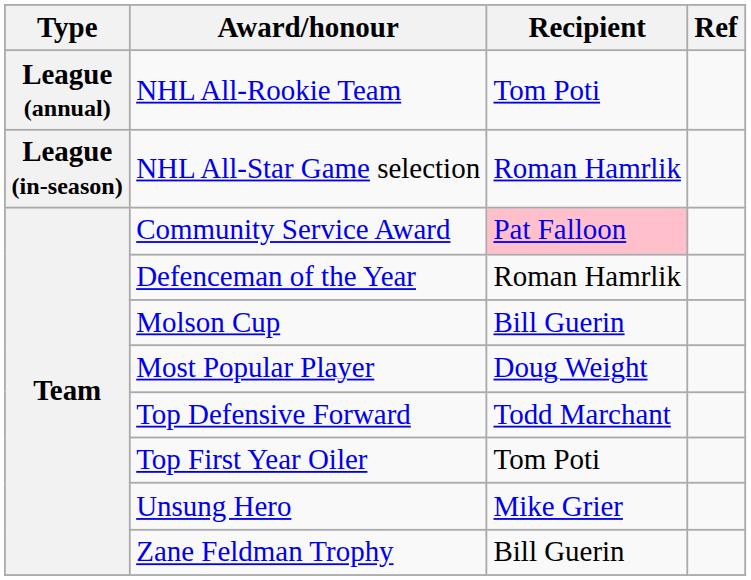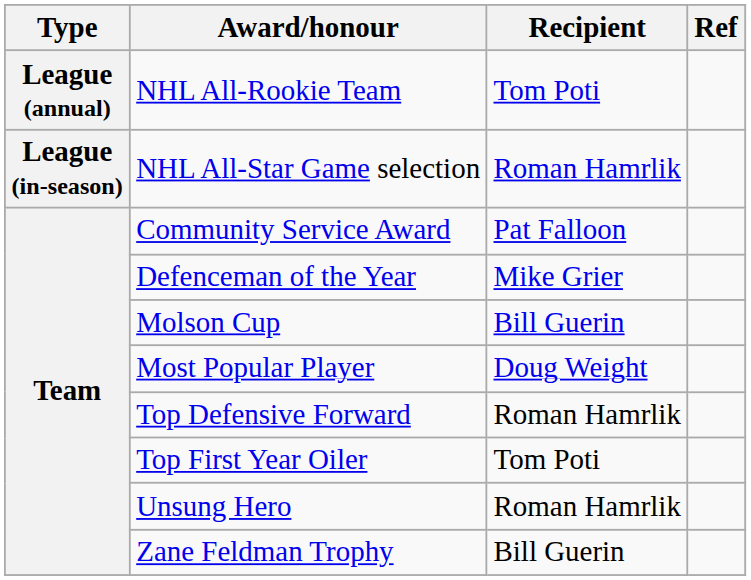 <table class="wikitable">
 <tr>
 <th scope="col">Type</th>
 <th scope="col">Award/honour</th>
 <th scope="col">Recipient</th>
 <th scope="col">Ref</th>
 </tr>
 <tr>
 <th scope="row">League<br><small>(annual)</small></th>
 <td><a href='#'>NHL All-Rookie Team</a></td>
 <td><a href='#'>Tom Poti</a></td>
 <td></td>
 </tr>
 <tr>
 <th scope="row">League<br><small>(in-season)</small></th>
 <td><a href='#'>NHL All-Star Game</a> selection</td>
 <td><a href='#'>Roman Hamrlik</a></td>
 <td></td>
 </tr>
 <tr>
 <th scope="row" rowspan="9">Team</th>
 <td><a href='#'>Community Service Award</a></td>
-<td style="background: pink;"><a href='#'>Pat Falloon</a></td>
+<td><a href='#'>Pat Falloon</a></td>
 <td></td>
 </tr>
 <tr>
 <td><a href='#'>Defenceman of the Year</a></td>
-<td>Roman Hamrlik</td>
+<td><a href='#'>Mike Grier</a></td>
 <td></td>
 </tr>
 <tr>
 <td><a href='#'>Molson Cup</a></td>
 <td><a href='#'>Bill Guerin</a></td>
 <td></td>
 </tr>
 <tr>
 <td><a href='#'>Most Popular Player</a></td>
 <td><a href='#'>Doug Weight</a></td>
 <td></td>
 </tr>
 <tr>
 <td><a href='#'>Top Defensive Forward</a></td>
-<td><a href='#'>Todd Marchant</a></td>
+<td>Roman Hamrlik</td>
 <td></td>
 </tr>
 <tr>
 <td><a href='#'>Top First Year Oiler</a></td>
 <td>Tom Poti</td>
 <td></td>
 </tr>
 <tr>
 <td><a href='#'>Unsung Hero</a></td>
-<td><a href='#'>Mike Grier</a></td>
+<td>Roman Hamrlik</td>
 <td></td>
 </tr>
 <tr>
 <td><a href='#'>Zane Feldman Trophy</a></td>
 <td>Bill Guerin</td>
 <td></td>
 </tr>
 </table>
